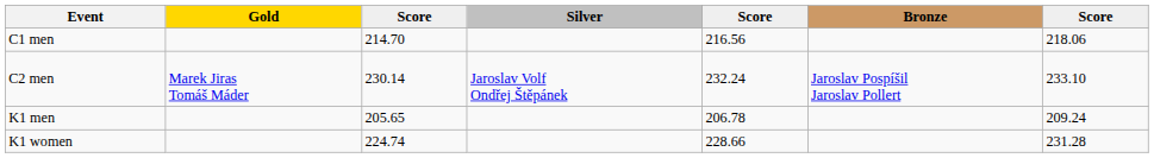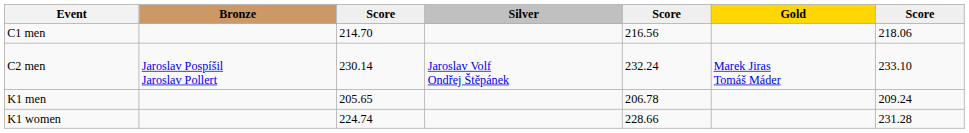 <table class="wikitable" width=100%>
 <tr>
 <th>Event</th>
-<td align=center bgcolor="gold"><strong>Gold</strong></td>
+<td align=center bgcolor="CC9966"><strong>Bronze</strong></td>
 <td align=center bgcolor="EFEFEF"><strong>Score</strong></td>
 <td align=center bgcolor="silver"><strong>Silver</strong></td>
 <td align=center bgcolor="EFEFEF"><strong>Score</strong></td>
-<td align=center bgcolor="CC9966"><strong>Bronze</strong></td>
+<td align=center bgcolor="gold"><strong>Gold</strong></td>
 <td align=center bgcolor="EFEFEF"><strong>Score</strong></td>
 </tr>
 <tr>
 <td>C1 men</td>
 <td></td>
 <td>214.70</td>
 <td></td>
 <td>216.56</td>
 <td></td>
 <td>218.06</td>
 </tr>
 <tr>
 <td>C2 men</td>
-<td><br><a href='#'>Marek Jiras</a><br><a href='#'>Tomáš Máder</a></td>
+<td><br><a href='#'>Jaroslav Pospíšil</a><br><a href='#'>Jaroslav Pollert</a></td>
 <td>230.14</td>
 <td><br><a href='#'>Jaroslav Volf</a><br><a href='#'>Ondřej Štěpánek</a></td>
 <td>232.24</td>
-<td><br><a href='#'>Jaroslav Pospíšil</a><br><a href='#'>Jaroslav Pollert</a></td>
+<td><br><a href='#'>Marek Jiras</a><br><a href='#'>Tomáš Máder</a></td>
 <td>233.10</td>
 </tr>
 <tr>
 <td>K1 men</td>
 <td></td>
 <td>205.65</td>
 <td></td>
 <td>206.78</td>
 <td></td>
 <td>209.24</td>
 </tr>
 <tr>
 <td>K1 women</td>
 <td></td>
 <td>224.74</td>
 <td></td>
 <td>228.66</td>
 <td></td>
 <td>231.28</td>
 </tr>
 </table>
